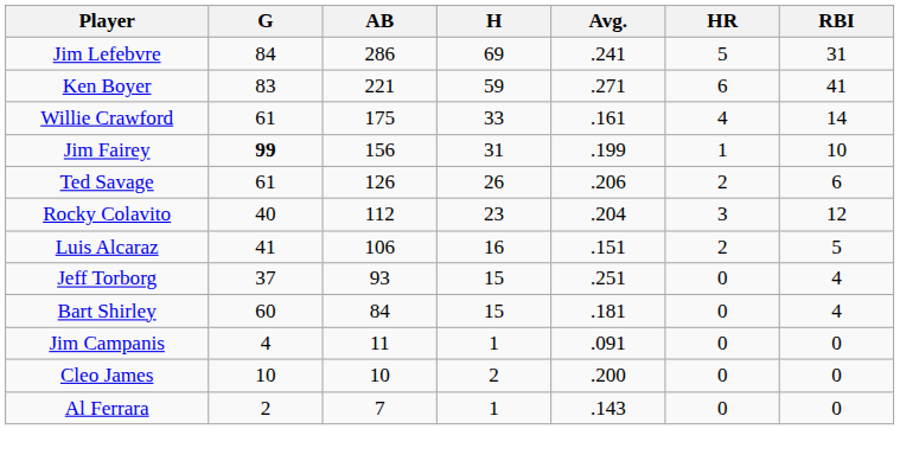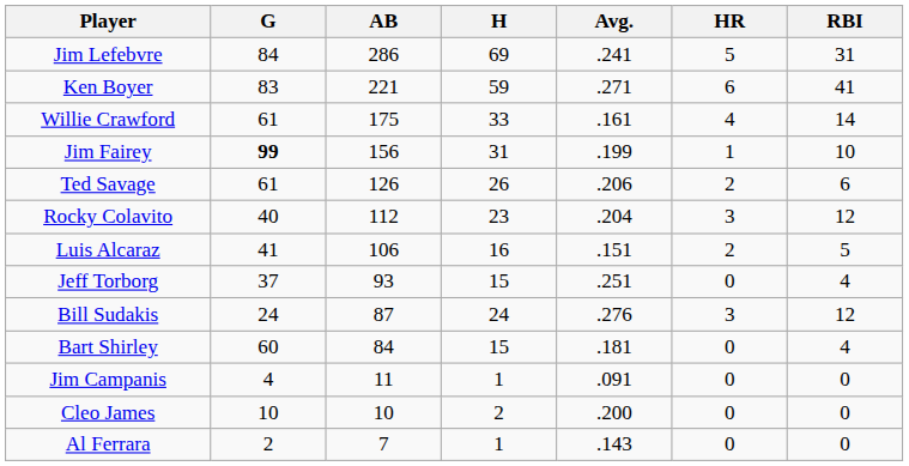 <table class="wikitable sortable">
 <tr>
 <th bgcolor="#DDDDFF" width="16%">Player</th>
 <th bgcolor="#DDDDFF" width="9%">G</th>
 <th bgcolor="#DDDDFF" width="9%">AB</th>
 <th bgcolor="#DDDDFF" width="9%">H</th>
 <th bgcolor="#DDDDFF" width="9%">Avg.</th>
 <th bgcolor="#DDDDFF" width="9%">HR</th>
 <th bgcolor="#DDDDFF" width="9%">RBI</th>
 </tr>
 <tr align="center">
 <td><a href='#'>Jim Lefebvre</a></td>
 <td>84</td>
 <td>286</td>
 <td>69</td>
 <td>.241</td>
 <td>5</td>
 <td>31</td>
 </tr>
 <tr align=center>
 <td><a href='#'>Ken Boyer</a></td>
 <td>83</td>
 <td>221</td>
 <td>59</td>
 <td>.271</td>
 <td>6</td>
 <td>41</td>
 </tr>
 <tr align=center>
 <td><a href='#'>Willie Crawford</a></td>
 <td>61</td>
 <td>175</td>
 <td>33</td>
 <td>.161</td>
 <td>4</td>
 <td>14</td>
 </tr>
 <tr align=center>
 <td><a href='#'>Jim Fairey</a></td>
 <td><strong>99</strong></td>
 <td>156</td>
 <td>31</td>
 <td>.199</td>
 <td>1</td>
 <td>10</td>
 </tr>
 <tr align=center>
 <td><a href='#'>Ted Savage</a></td>
 <td>61</td>
 <td>126</td>
 <td>26</td>
 <td>.206</td>
 <td>2</td>
 <td>6</td>
 </tr>
 <tr align=center>
 <td><a href='#'>Rocky Colavito</a></td>
 <td>40</td>
 <td>112</td>
 <td>23</td>
 <td>.204</td>
 <td>3</td>
 <td>12</td>
 </tr>
 <tr align=center>
 <td><a href='#'>Luis Alcaraz</a></td>
 <td>41</td>
 <td>106</td>
 <td>16</td>
 <td>.151</td>
 <td>2</td>
 <td>5</td>
 </tr>
 <tr align=center>
 <td><a href='#'>Jeff Torborg</a></td>
 <td>37</td>
 <td>93</td>
 <td>15</td>
 <td>.251</td>
 <td>0</td>
 <td>4</td>
 </tr>
 <tr align=center>
+<td><a href='#'>Bill Sudakis</a></td>
+<td>24</td>
+<td>87</td>
+<td>24</td>
+<td>.276</td>
+<td>3</td>
+<td>12</td>
+</tr>
+<tr align=center>
 <td><a href='#'>Bart Shirley</a></td>
 <td>60</td>
 <td>84</td>
 <td>15</td>
 <td>.181</td>
 <td>0</td>
 <td>4</td>
 </tr>
 <tr align=center>
 <td><a href='#'>Jim Campanis</a></td>
 <td>4</td>
 <td>11</td>
 <td>1</td>
 <td>.091</td>
 <td>0</td>
 <td>0</td>
 </tr>
 <tr align=center>
 <td><a href='#'>Cleo James</a></td>
 <td>10</td>
 <td>10</td>
 <td>2</td>
 <td>.200</td>
 <td>0</td>
 <td>0</td>
 </tr>
 <tr align=center>
 <td><a href='#'>Al Ferrara</a></td>
 <td>2</td>
 <td>7</td>
 <td>1</td>
 <td>.143</td>
 <td>0</td>
 <td>0</td>
 </tr>
 </table>
